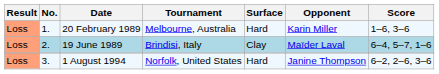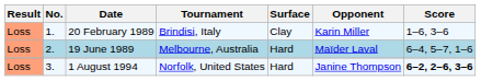 <table class="sortable wikitable" style=font-size:97%>
 <tr>
 <th>Result</th>
 <th>No.</th>
 <th>Date</th>
 <th>Tournament</th>
 <th>Surface</th>
 <th>Opponent</th>
 <th>Score</th>
 </tr>
 <tr style="background:#f0f8ff;">
 <td style="background:#ffa07a;">Loss</td>
 <td>1.</td>
 <td>20 February 1989</td>
-<td><a href='#'>Melbourne</a>, Australia</td>
-<td>Hard</td>
+<td><a href='#'>Brindisi</a>, Italy</td>
+<td>Clay</td>
 <td> <a href='#'>Karin Miller</a></td>
 <td>1–6, 3–6</td>
 </tr>
 <tr style="background:lightblue;">
 <td style="background:#ffa07a;">Loss</td>
 <td>2.</td>
 <td>19 June 1989</td>
-<td><a href='#'>Brindisi</a>, Italy</td>
-<td>Clay</td>
+<td><a href='#'>Melbourne</a>, Australia</td>
+<td>Hard</td>
 <td> <a href='#'>Maïder Laval</a></td>
 <td>6–4, 5–7, 1–6</td>
 </tr>
 <tr>
 </tr>
 <tr bgcolor="#f0f8ff">
 <td style="background:#ffa07a;">Loss</td>
 <td>3.</td>
 <td>1 August 1994</td>
 <td><a href='#'>Norfolk</a>, United States</td>
 <td>Hard</td>
 <td> <a href='#'>Janine Thompson</a></td>
-<td>6–2, 2–6, 3–6</td>
+<td><strong>6–2, 2–6, 3–6</strong></td>
 </tr>
 </table>
